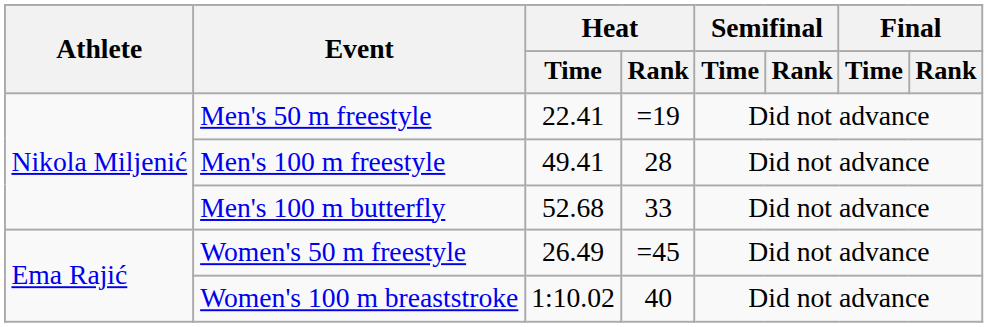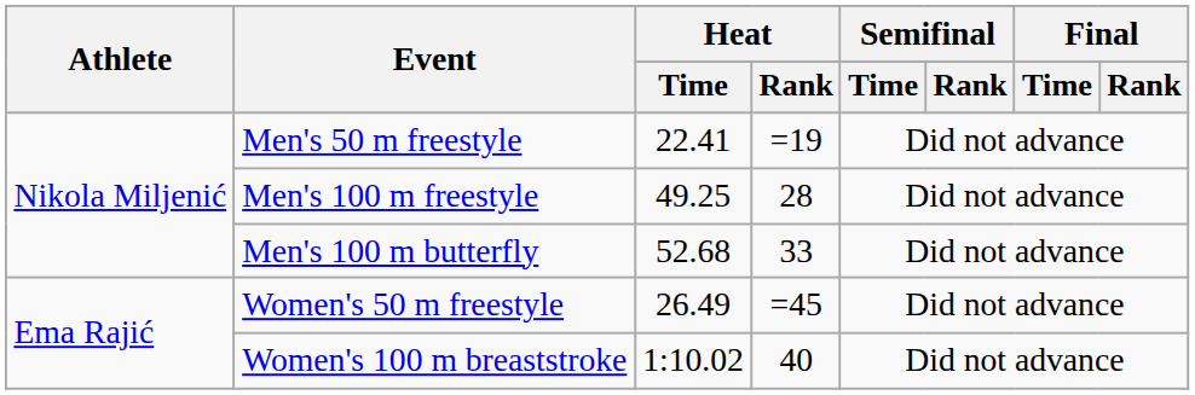 <table class=wikitable style="font-size:90%">
 <tr>
 <th rowspan="2">Athlete</th>
 <th rowspan="2">Event</th>
 <th colspan="2">Heat</th>
 <th colspan="2">Semifinal</th>
 <th colspan="2">Final</th>
 </tr>
 <tr style="font-size:95%">
 <th>Time</th>
 <th>Rank</th>
 <th>Time</th>
 <th>Rank</th>
 <th>Time</th>
 <th>Rank</th>
 </tr>
 <tr align=center>
 <td align=left rowspan=3><a href='#'>Nikola Miljenić</a></td>
 <td align=left><a href='#'>Men's 50 m freestyle</a></td>
 <td>22.41</td>
 <td>=19</td>
 <td colspan="4">Did not advance</td>
 </tr>
 <tr align=center>
 <td align=left><a href='#'>Men's 100 m freestyle</a></td>
-<td>49.41</td>
+<td>49.25</td>
 <td>28</td>
 <td colspan="4">Did not advance</td>
 </tr>
 <tr align=center>
 <td align=left><a href='#'>Men's 100 m butterfly</a></td>
 <td>52.68</td>
 <td>33</td>
 <td colspan="4">Did not advance</td>
 </tr>
 <tr align=center>
 <td align=left rowspan=2><a href='#'>Ema Rajić</a></td>
 <td align=left><a href='#'>Women's 50 m freestyle</a></td>
 <td>26.49</td>
 <td>=45</td>
 <td colspan="4">Did not advance</td>
 </tr>
 <tr align=center>
 <td align=left><a href='#'>Women's 100 m breaststroke</a></td>
 <td>1:10.02</td>
 <td>40</td>
 <td colspan="4">Did not advance</td>
 </tr>
 </table>
